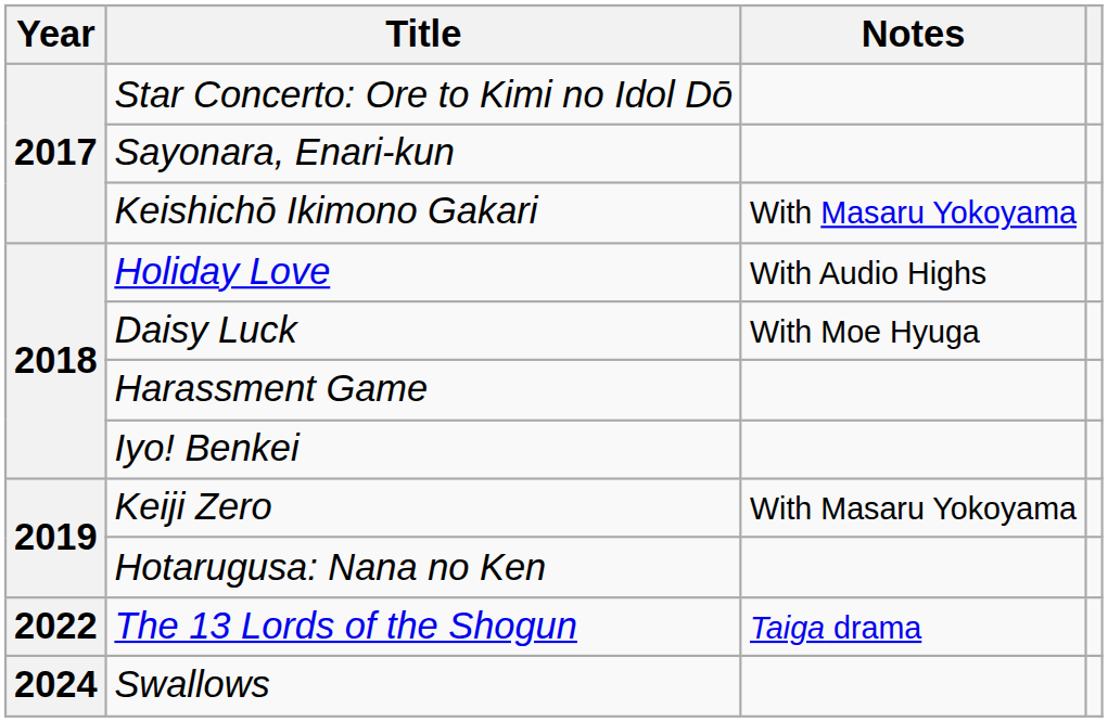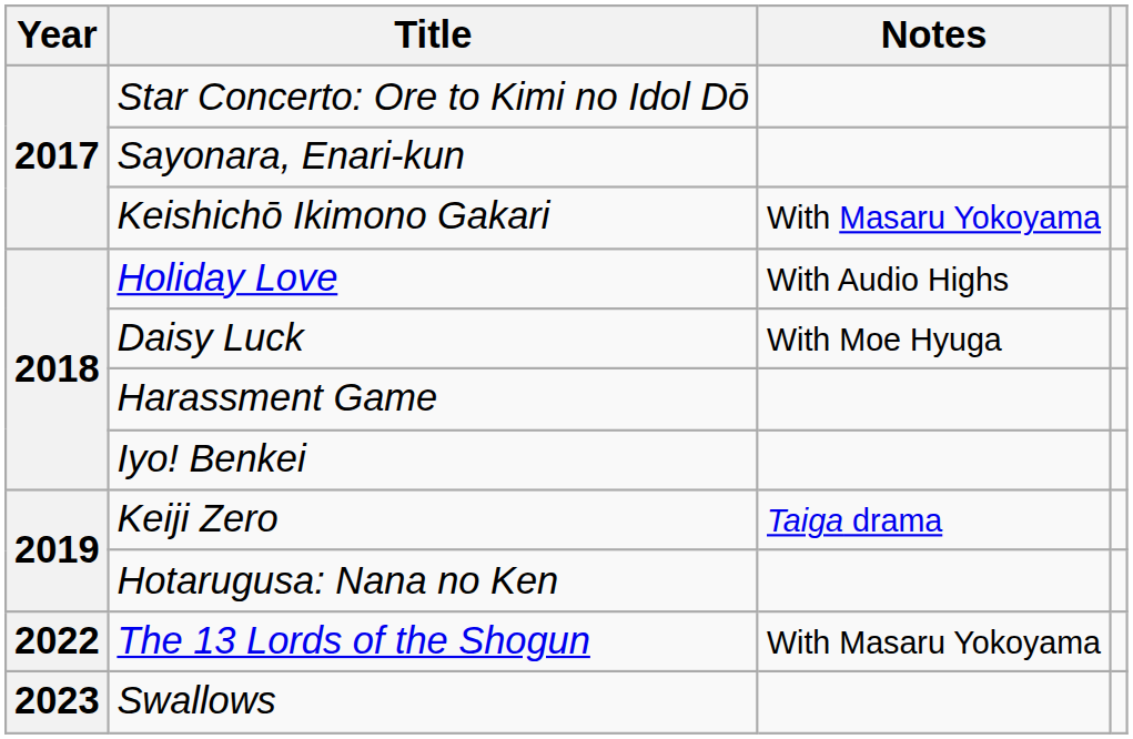 <table class="wikitable sortable">
 <tr>
 <th>Year</th>
 <th>Title</th>
 <th class="unsortable">Notes</th>
 <th class="unsortable"></th>
 </tr>
 <tr>
 <th rowspan="3">2017</th>
 <td><em>Star Concerto: Ore to Kimi no Idol Dō</em></td>
 <td></td>
 <td style="text-align:center;"></td>
 </tr>
 <tr>
 <td><em>Sayonara, Enari-kun</em></td>
 <td></td>
 <td style="text-align:center;"></td>
 </tr>
 <tr>
 <td><em>Keishichō Ikimono Gakari</em></td>
 <td><small>With <a href='#'>Masaru Yokoyama</a></small></td>
 <td style="text-align:center;"></td>
 </tr>
 <tr>
 <th rowspan="4">2018</th>
 <td><em><a href='#'>Holiday Love</a></em></td>
 <td><small>With Audio Highs</small></td>
 <td style="text-align:center;"></td>
 </tr>
 <tr>
 <td><em>Daisy Luck</em></td>
 <td><small>With Moe Hyuga</small></td>
 <td style="text-align:center;"></td>
 </tr>
 <tr>
 <td><em>Harassment Game</em></td>
 <td></td>
 <td style="text-align:center;"></td>
 </tr>
 <tr>
 <td><em>Iyo! Benkei</em></td>
 <td></td>
 <td style="text-align:center;"></td>
 </tr>
 <tr>
 <th rowspan="2">2019</th>
 <td><em>Keiji Zero</em></td>
-<td><small>With Masaru Yokoyama</small></td>
+<td><small><a href='#'><em>Taiga</em> drama</a></small></td>
 <td style="text-align:center;"></td>
 </tr>
 <tr>
 <td><em>Hotarugusa: Nana no Ken</em></td>
 <td></td>
 <td style="text-align:center;"></td>
 </tr>
 <tr>
 <th>2022</th>
 <td><em><a href='#'>The 13 Lords of the Shogun</a></em></td>
-<td><small><a href='#'><em>Taiga</em> drama</a></small></td>
+<td><small>With Masaru Yokoyama</small></td>
 <td style="text-align:center;"></td>
 </tr>
 <tr>
-<th>2024</th>
+<th>2023</th>
 <td><em>Swallows</em></td>
 <td></td>
 <td style="text-align:center;"></td>
 </tr>
 </table>
